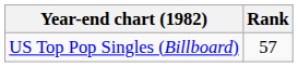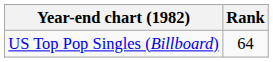 <table class="wikitable sortable">
 <tr>
 <th>Year-end chart (1982)</th>
 <th>Rank</th>
 </tr>
 <tr>
 <td><a href='#'>US Top Pop Singles (<em>Billboard</em>)</a></td>
-<td align="center">57</td>
+<td align="center">64</td>
 </tr>
 </table>
